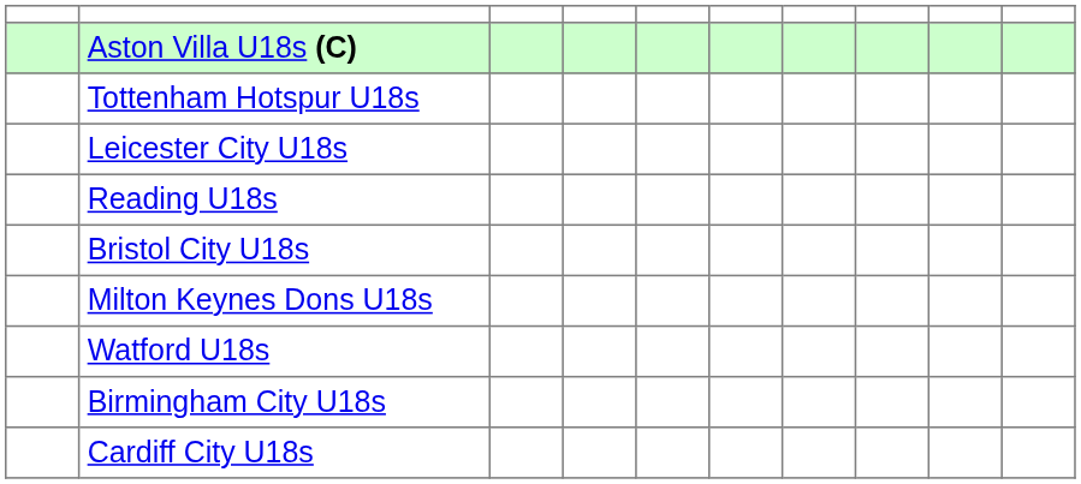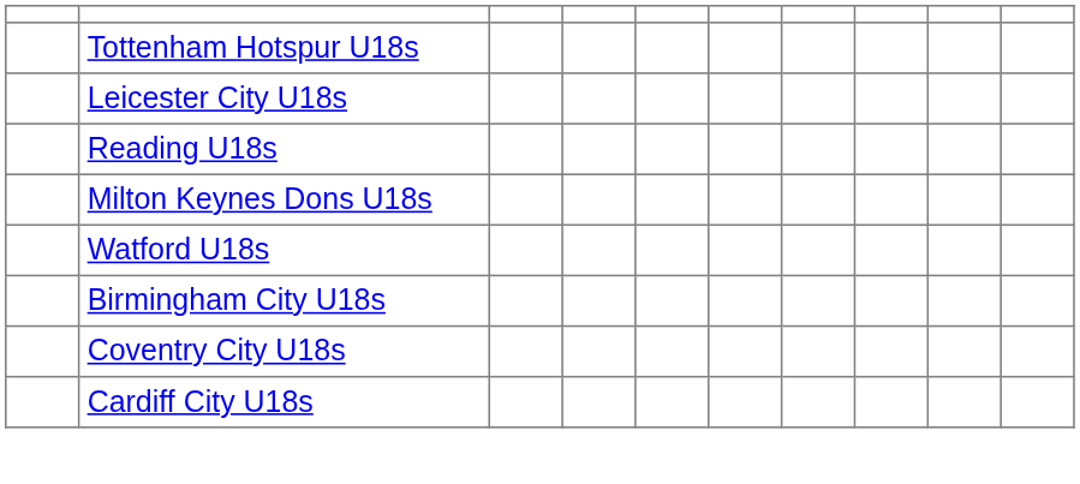 <table class="toccolours" border="1" cellpadding="4" cellspacing="0" style="border-collapse: collapse; margin:0;">
 <tr>
 <th width=30></th>
 <th width=210></th>
 <th width=30></th>
 <th width=30></th>
 <th width=30></th>
 <th width=30></th>
 <th width=30></th>
 <th width=30></th>
 <th width=30></th>
 <th width=30></th>
-</tr>
-<tr bgcolor=#ccffcc>
-<td></td>
-<td><a href='#'>Aston Villa U18s</a> <strong>(C)</strong></td>
-<td></td>
-<td></td>
-<td></td>
-<td></td>
-<td></td>
-<td></td>
-<td></td>
-<td></td>
 </tr>
 <tr>
 <td></td>
 <td><a href='#'>Tottenham Hotspur U18s</a></td>
 <td></td>
 <td></td>
 <td></td>
 <td></td>
 <td></td>
 <td></td>
 <td></td>
 <td></td>
 </tr>
 <tr>
 <td></td>
 <td><a href='#'>Leicester City U18s</a></td>
 <td></td>
 <td></td>
 <td></td>
 <td></td>
 <td></td>
 <td></td>
 <td></td>
 <td></td>
 </tr>
 <tr>
 <td></td>
 <td><a href='#'>Reading U18s</a></td>
-<td></td>
-<td></td>
-<td></td>
-<td></td>
-<td></td>
-<td></td>
-<td></td>
-<td></td>
-</tr>
-<tr>
-<td></td>
-<td><a href='#'>Bristol City U18s</a></td>
 <td></td>
 <td></td>
 <td></td>
 <td></td>
 <td></td>
 <td></td>
 <td></td>
 <td></td>
 </tr>
 <tr>
 <td></td>
 <td><a href='#'>Milton Keynes Dons U18s</a></td>
 <td></td>
 <td></td>
 <td></td>
 <td></td>
 <td></td>
 <td></td>
 <td></td>
 <td></td>
 </tr>
 <tr>
 <td></td>
 <td><a href='#'>Watford U18s</a></td>
 <td></td>
 <td></td>
 <td></td>
 <td></td>
 <td></td>
 <td></td>
 <td></td>
 <td></td>
 </tr>
 <tr>
 <td></td>
 <td><a href='#'>Birmingham City U18s</a></td>
 <td></td>
 <td></td>
 <td></td>
 <td></td>
 <td></td>
 <td></td>
 <td></td>
 <td></td>
 </tr>
 <tr>
 <td></td>
+<td><a href='#'>Coventry City U18s</a></td>
+<td></td>
+<td></td>
+<td></td>
+<td></td>
+<td></td>
+<td></td>
+<td></td>
+<td></td>
+</tr>
+<tr>
+<td></td>
 <td><a href='#'>Cardiff City U18s</a></td>
 <td></td>
 <td></td>
 <td></td>
 <td></td>
 <td></td>
 <td></td>
 <td></td>
 <td></td>
 </tr>
 </table>
